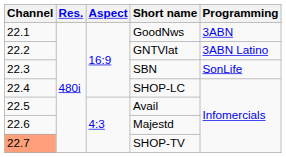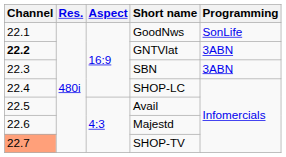 <table class="wikitable">
 <tr>
 <th scope = "col">Channel</th>
 <th scope = "col"><a href='#'>Res.</a></th>
 <th scope = "col"><a href='#'>Aspect</a></th>
 <th scope = "col">Short name</th>
 <th scope = "col">Programming</th>
 </tr>
 <tr>
 <td>22.1</td>
 <td rowspan=7><a href='#'>480i</a></td>
 <td rowspan=4><a href='#'>16:9</a></td>
 <td>GoodNws</td>
-<td><a href='#'>3ABN</a></td>
+<td><a href='#'>SonLife</a></td>
 </tr>
 <tr>
-<td>22.2</td>
+<td><strong>22.2</strong></td>
 <td>GNTVlat</td>
-<td><a href='#'>3ABN Latino</a></td>
+<td><a href='#'>3ABN</a></td>
 </tr>
 <tr>
 <td>22.3</td>
 <td>SBN</td>
-<td><a href='#'>SonLife</a></td>
+<td><a href='#'>3ABN</a></td>
 </tr>
 <tr>
 <td>22.4</td>
 <td>SHOP-LC</td>
 <td rowspan=4><a href='#'>Infomercials</a></td>
 </tr>
 <tr>
 <td>22.5</td>
 <td rowspan=3><a href='#'>4:3</a></td>
 <td>Avail</td>
 </tr>
 <tr>
 <td>22.6</td>
 <td>Majestd</td>
 </tr>
 <tr>
 <td style="background: lightsalmon;">22.7</td>
 <td>SHOP-TV</td>
 </tr>
 </table>
